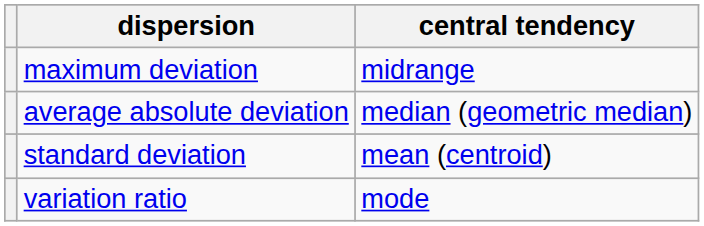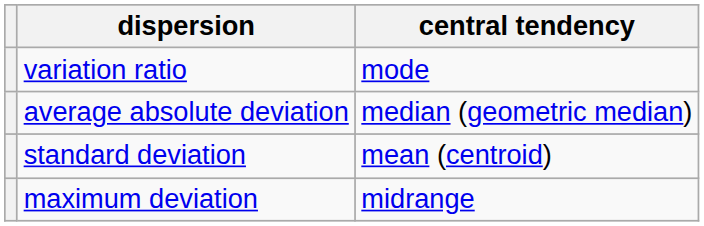 <table class="wikitable">
 <tr>
 <th></th>
 <th>dispersion</th>
 <th>central tendency</th>
 </tr>
 <tr>
 <th></th>
-<td><a href='#'>maximum deviation</a></td>
-<td><a href='#'>midrange</a></td>
+<td><a href='#'>variation ratio</a></td>
+<td><a href='#'>mode</a></td>
 </tr>
 <tr>
 <th></th>
 <td><a href='#'>average absolute deviation</a></td>
 <td><a href='#'>median</a> (<a href='#'>geometric median</a>)</td>
 </tr>
 <tr>
 <th></th>
 <td><a href='#'>standard deviation</a></td>
 <td><a href='#'>mean</a> (<a href='#'>centroid</a>)</td>
 </tr>
 <tr>
 <th></th>
-<td><a href='#'>variation ratio</a></td>
-<td><a href='#'>mode</a></td>
+<td><a href='#'>maximum deviation</a></td>
+<td><a href='#'>midrange</a></td>
 </tr>
 </table>
